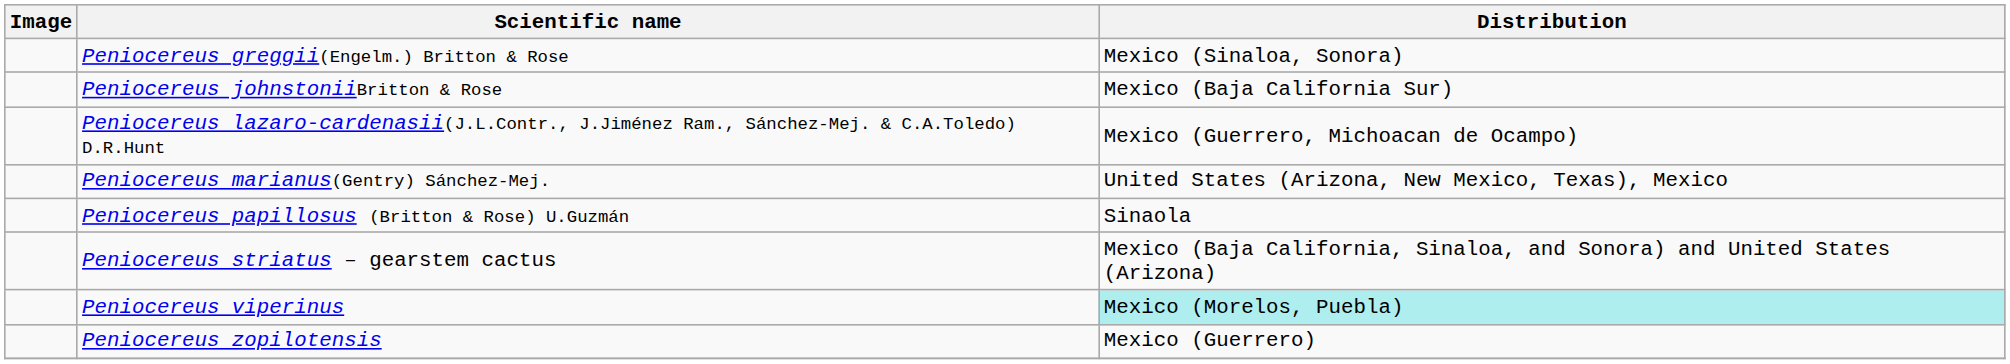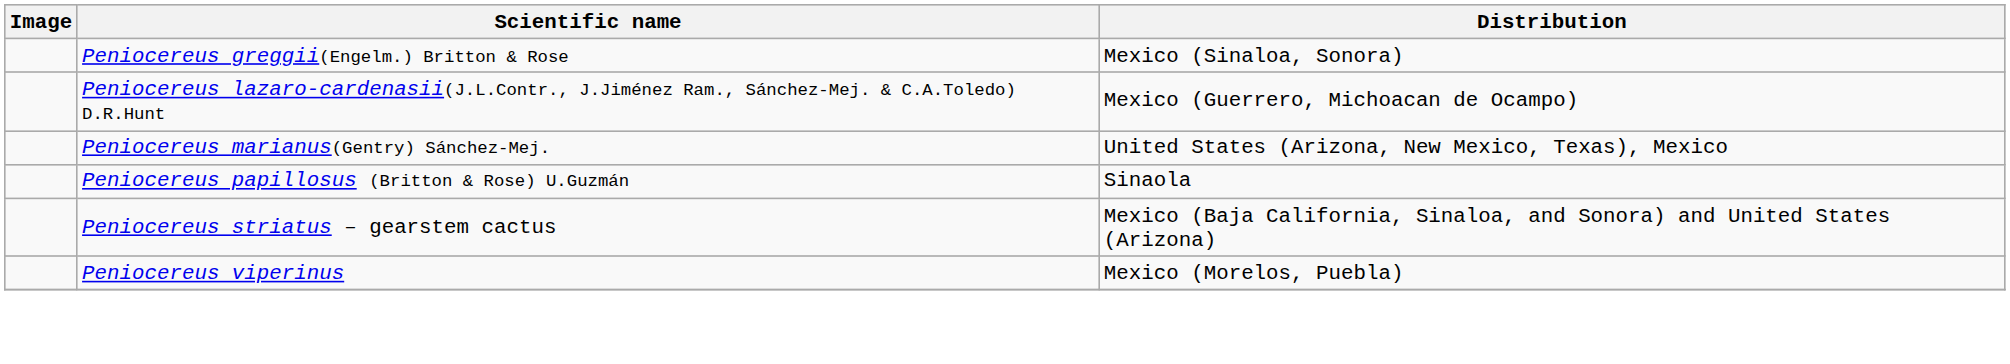 <table class="wikitable">
 <tr>
 <th>Image</th>
 <th>Scientific name</th>
 <th>Distribution</th>
 </tr>
 <tr>
 <td></td>
 <td><em><a href='#'>Peniocereus greggii</a></em><small>(Engelm.) Britton & Rose</small></td>
 <td>Mexico (Sinaloa, Sonora)</td>
-</tr>
-<tr>
-<td></td>
-<td><em><a href='#'>Peniocereus johnstonii</a></em><small>Britton & Rose</small></td>
-<td>Mexico (Baja California Sur)</td>
 </tr>
 <tr>
 <td></td>
 <td><em><a href='#'>Peniocereus lazaro-cardenasii</a></em><small>(J.L.Contr., J.Jiménez Ram., Sánchez-Mej. & C.A.Toledo) D.R.Hunt</small></td>
 <td>Mexico (Guerrero, Michoacan de Ocampo)</td>
 </tr>
 <tr>
 <td></td>
 <td><em><a href='#'>Peniocereus marianus</a></em><small>(Gentry) Sánchez-Mej.</small></td>
 <td>United States (Arizona, New Mexico, Texas), Mexico</td>
 </tr>
 <tr>
 <td></td>
 <td><em><a href='#'>Peniocereus papillosus</a></em> <small>(Britton & Rose) U.Guzmán</small></td>
 <td>Sinaola</td>
 </tr>
 <tr>
 <td></td>
 <td><em><a href='#'>Peniocereus striatus</a></em> – gearstem cactus</td>
 <td>Mexico (Baja California, Sinaloa, and Sonora) and United States (Arizona)</td>
 </tr>
 <tr>
 <td></td>
 <td><em><a href='#'>Peniocereus viperinus</a></em></td>
-<td style="background: paleturquoise;">Mexico (Morelos, Puebla)</td>
-</tr>
-<tr>
-<td></td>
-<td><em><a href='#'>Peniocereus zopilotensis</a></em></td>
-<td>Mexico (Guerrero)</td>
+<td>Mexico (Morelos, Puebla)</td>
 </tr>
 <tr>
 </tr>
 </table>
